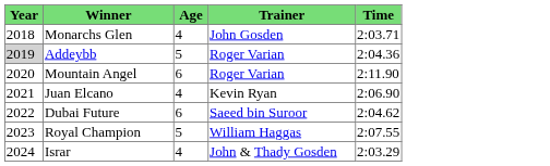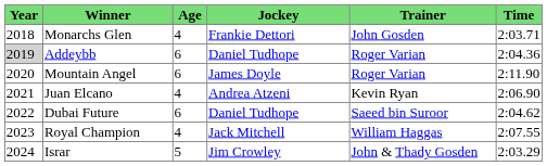 <table class = "sortable" | border="1" style="border-collapse: collapse; font-size:90%">
 <tr bgcolor="#77dd77" align="center">
 <th width="36px"><strong>Year</strong><br></th>
 <th width="130px"><strong>Winner</strong><br></th>
 <th width="32px"><strong>Age</strong><br></th>
+<th width="143px"><strong>Jockey</strong><br></th>
 <th width="147px"><strong>Trainer</strong><br></th>
 <th><strong>Time</strong><br></th>
 </tr>
 <tr>
 <td>2018</td>
 <td>Monarchs Glen</td>
 <td>4</td>
+<td><a href='#'>Frankie Dettori</a></td>
 <td><a href='#'>John Gosden</a></td>
 <td>2:03.71</td>
 </tr>
 <tr>
 <td style="background: lightgrey;">2019</td>
 <td><a href='#'>Addeybb</a></td>
-<td>5</td>
+<td>6</td>
+<td><a href='#'>Daniel Tudhope</a></td>
 <td><a href='#'>Roger Varian</a></td>
 <td>2:04.36</td>
 </tr>
 <tr>
 <td>2020</td>
 <td>Mountain Angel</td>
 <td>6</td>
+<td><a href='#'>James Doyle</a></td>
 <td><a href='#'>Roger Varian</a></td>
 <td>2:11.90</td>
 </tr>
 <tr>
 <td>2021</td>
 <td>Juan Elcano</td>
 <td>4</td>
+<td><a href='#'>Andrea Atzeni</a></td>
 <td>Kevin Ryan</td>
 <td>2:06.90</td>
 </tr>
 <tr>
 <td>2022</td>
 <td>Dubai Future</td>
 <td>6</td>
+<td><a href='#'>Daniel Tudhope</a></td>
 <td><a href='#'>Saeed bin Suroor</a></td>
 <td>2:04.62</td>
 </tr>
 <tr>
 <td>2023</td>
 <td>Royal Champion</td>
-<td>5</td>
+<td>4</td>
+<td><a href='#'> Jack Mitchell</a></td>
 <td><a href='#'>William Haggas</a></td>
 <td>2:07.55</td>
 </tr>
 <tr>
 <td>2024</td>
 <td>Israr</td>
-<td>4</td>
+<td>5</td>
+<td><a href='#'>Jim Crowley</a></td>
 <td><a href='#'>John</a> & <a href='#'>Thady Gosden</a></td>
 <td>2:03.29</td>
 </tr>
 </table>
